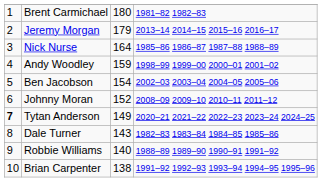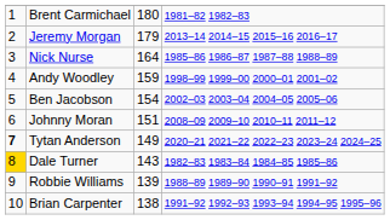 <table class="wikitable">
 <tr>
 </tr>
 <tr>
 <td>1</td>
 <td>Brent Carmichael</td>
 <td>180</td>
 <td style="font-size:80%;"><a href='#'>1981–82</a> <a href='#'>1982–83</a></td>
 </tr>
 <tr>
 <td>2</td>
 <td><a href='#'>Jeremy Morgan</a></td>
 <td>179</td>
 <td style="font-size:80%;"><a href='#'>2013–14</a> <a href='#'>2014–15</a> <a href='#'>2015–16</a> <a href='#'>2016–17</a></td>
 </tr>
 <tr>
 <td>3</td>
 <td><a href='#'>Nick Nurse</a></td>
 <td>164</td>
 <td style="font-size:80%;"><a href='#'>1985–86</a> <a href='#'>1986–87</a> <a href='#'>1987–88</a> <a href='#'>1988–89</a></td>
 </tr>
 <tr>
 <td>4</td>
 <td>Andy Woodley</td>
 <td>159</td>
 <td style="font-size:80%;"><a href='#'>1998–99</a> <a href='#'>1999–00</a> <a href='#'>2000–01</a> <a href='#'>2001–02</a></td>
 </tr>
 <tr>
 <td>5</td>
 <td>Ben Jacobson</td>
 <td>154</td>
 <td style="font-size:80%;"><a href='#'>2002–03</a> <a href='#'>2003–04</a> <a href='#'>2004–05</a> <a href='#'>2005–06</a></td>
 </tr>
 <tr>
 <td>6</td>
 <td>Johnny Moran</td>
-<td>152</td>
+<td>151</td>
 <td style="font-size:80%;"><a href='#'>2008–09</a> <a href='#'>2009–10</a> <a href='#'>2010–11</a> <a href='#'>2011–12</a></td>
 </tr>
 <tr>
 <td><strong>7</strong></td>
 <td>Tytan Anderson</td>
 <td>149</td>
 <td style="font-size:80%;"><a href='#'>2020–21</a> <a href='#'>2021–22</a> <a href='#'>2022–23</a> <a href='#'>2023–24</a> <a href='#'>2024–25</a></td>
 </tr>
 <tr>
-<td>8</td>
+<td style="background: gold;">8</td>
 <td>Dale Turner</td>
 <td>143</td>
 <td style="font-size:80%;"><a href='#'>1982–83</a> <a href='#'>1983–84</a> <a href='#'>1984–85</a> <a href='#'>1985–86</a></td>
 </tr>
 <tr>
 <td>9</td>
 <td>Robbie Williams</td>
-<td>140</td>
+<td>139</td>
 <td style="font-size:80%;"><a href='#'>1988–89</a> <a href='#'>1989–90</a> <a href='#'>1990–91</a> <a href='#'>1991–92</a></td>
 </tr>
 <tr>
 <td>10</td>
 <td>Brian Carpenter</td>
 <td>138</td>
 <td style="font-size:80%;"><a href='#'>1991–92</a> <a href='#'>1992–93</a> <a href='#'>1993–94</a> <a href='#'>1994–95</a> <a href='#'>1995–96</a></td>
 </tr>
 </table>
